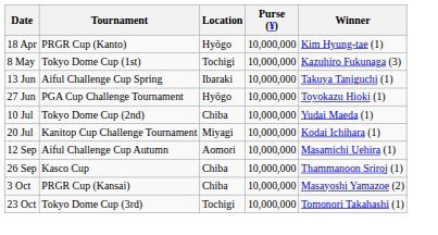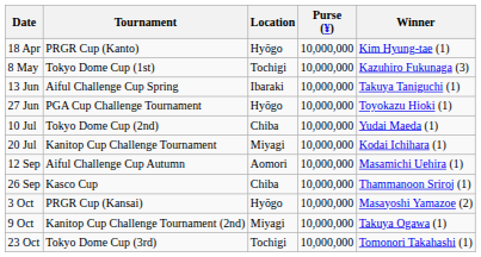 <table class="wikitable" style="font-size:95%">
 <tr>
 <th>Date</th>
 <th>Tournament</th>
 <th>Location</th>
 <th>Purse<br>(<a href='#'>¥</a>)</th>
 <th>Winner</th>
 </tr>
 <tr>
 <td>18 Apr</td>
 <td>PRGR Cup (Kanto)</td>
 <td>Hyōgo</td>
 <td align=right>10,000,000</td>
 <td> <a href='#'>Kim Hyung-tae</a> (1)</td>
 </tr>
 <tr>
 <td>8 May</td>
 <td>Tokyo Dome Cup (1st)</td>
 <td>Tochigi</td>
 <td align=right>10,000,000</td>
 <td> <a href='#'>Kazuhiro Fukunaga</a> (3)</td>
 </tr>
 <tr>
 <td>13 Jun</td>
 <td>Aiful Challenge Cup Spring</td>
 <td>Ibaraki</td>
 <td align=right>10,000,000</td>
 <td> <a href='#'>Takuya Taniguchi</a> (1)</td>
 </tr>
 <tr>
 <td>27 Jun</td>
 <td>PGA Cup Challenge Tournament</td>
 <td>Hyōgo</td>
 <td align=right>10,000,000</td>
 <td> <a href='#'>Toyokazu Hioki</a> (1)</td>
 </tr>
 <tr>
 <td>10 Jul</td>
 <td>Tokyo Dome Cup (2nd)</td>
 <td>Chiba</td>
 <td align=right>10,000,000</td>
 <td> <a href='#'>Yudai Maeda</a> (1)</td>
 </tr>
 <tr>
 <td>20 Jul</td>
 <td>Kanitop Cup Challenge Tournament</td>
 <td>Miyagi</td>
 <td align=right>10,000,000</td>
 <td> <a href='#'>Kodai Ichihara</a> (1)</td>
 </tr>
 <tr>
 <td>12 Sep</td>
 <td>Aiful Challenge Cup Autumn</td>
 <td>Aomori</td>
 <td align=right>10,000,000</td>
 <td> <a href='#'>Masamichi Uehira</a> (1)</td>
 </tr>
 <tr>
 <td>26 Sep</td>
 <td>Kasco Cup</td>
 <td>Chiba</td>
 <td align=right>10,000,000</td>
 <td> <a href='#'>Thammanoon Sriroj</a> (1)</td>
 </tr>
 <tr>
 <td>3 Oct</td>
 <td>PRGR Cup (Kansai)</td>
-<td>Chiba</td>
+<td>Hyōgo</td>
 <td align=right>10,000,000</td>
 <td> <a href='#'>Masayoshi Yamazoe</a> (2)</td>
+</tr>
+<tr>
+<td>9 Oct</td>
+<td>Kanitop Cup Challenge Tournament (2nd)</td>
+<td>Miyagi</td>
+<td align=right>10,000,000</td>
+<td> <a href='#'>Takuya Ogawa</a> (1)</td>
 </tr>
 <tr>
 <td>23 Oct</td>
 <td>Tokyo Dome Cup (3rd)</td>
 <td>Tochigi</td>
 <td align=right>10,000,000</td>
 <td> <a href='#'>Tomonori Takahashi</a> (1)</td>
 </tr>
 </table>
